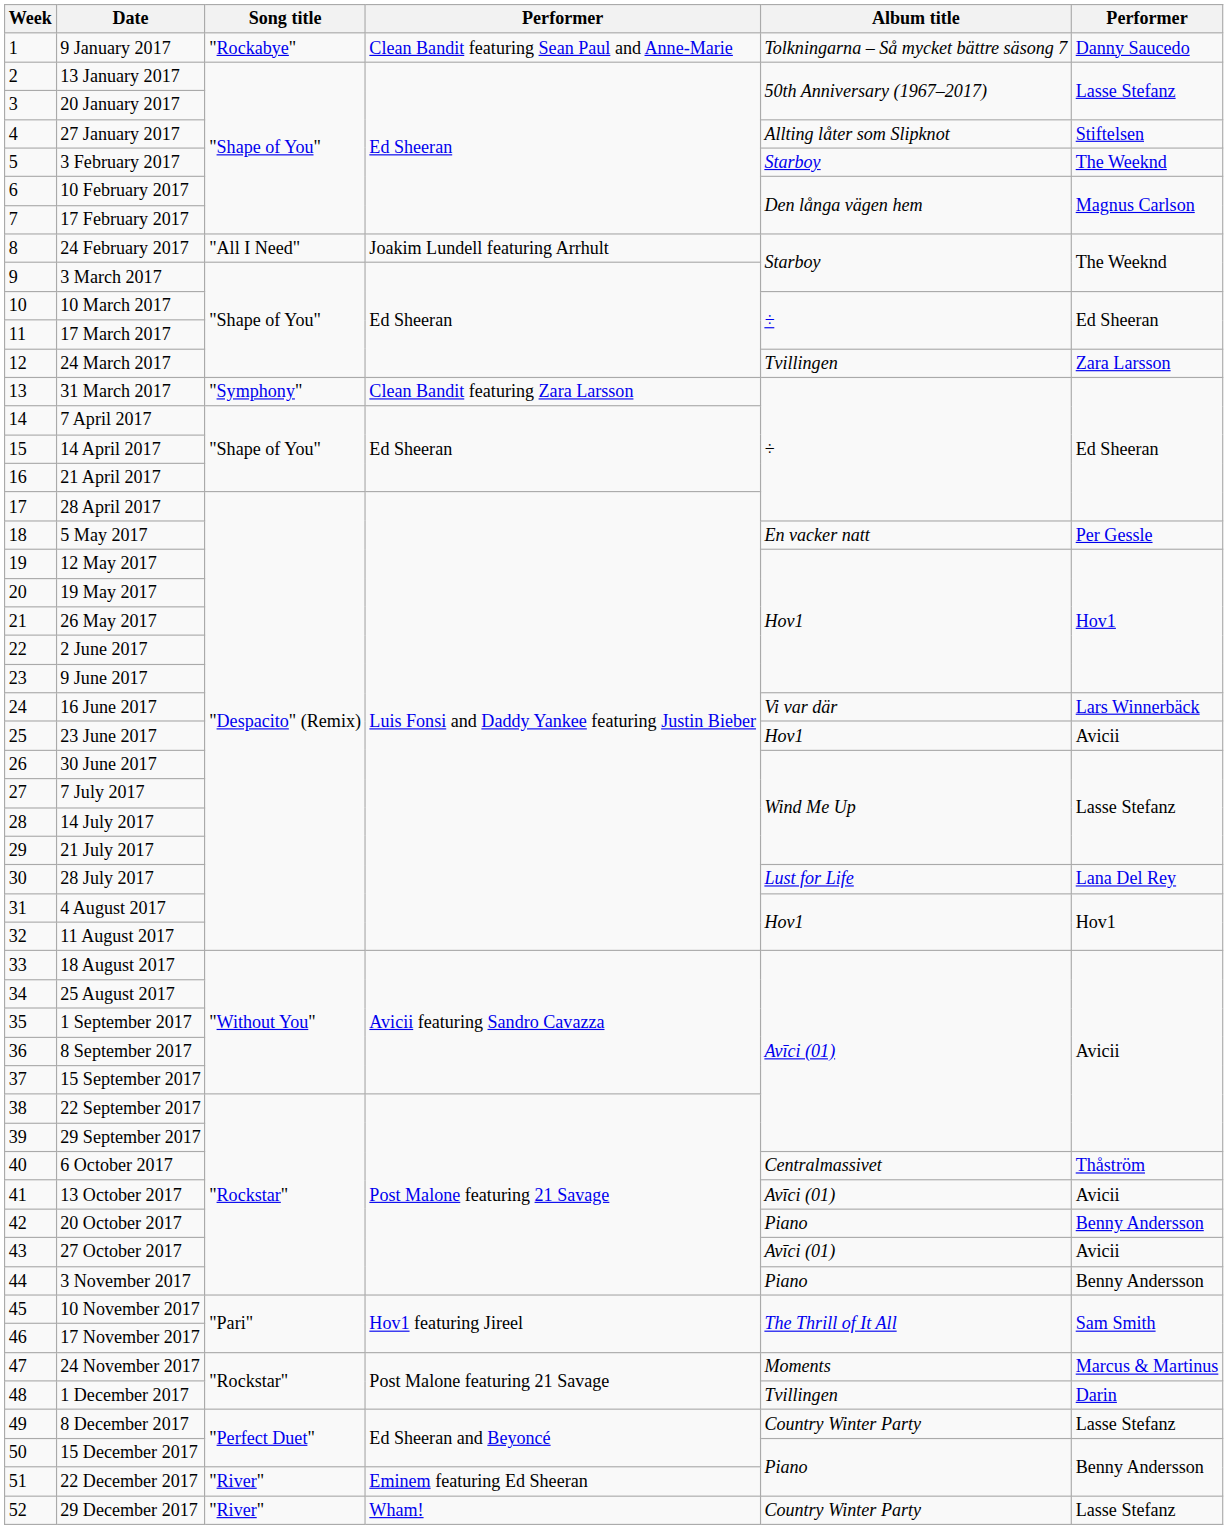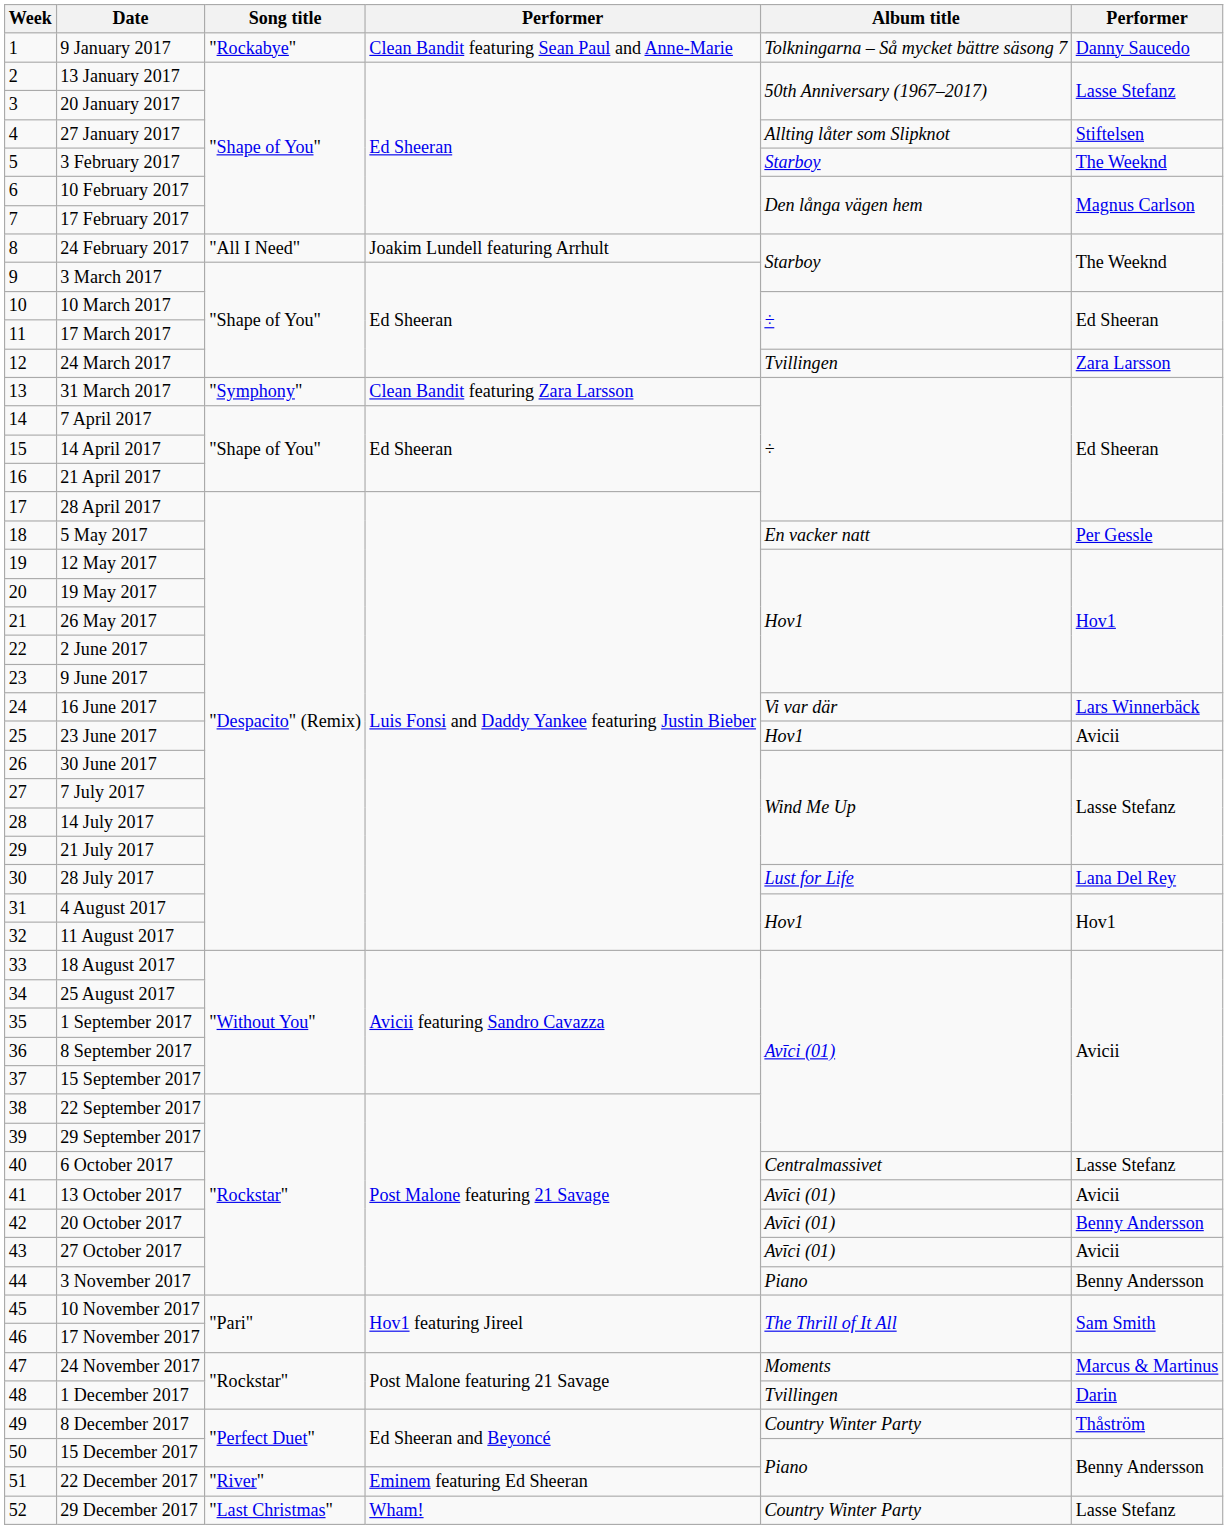 <table class="wikitable">
 <tr>
 <th>Week</th>
 <th>Date</th>
 <th>Song title</th>
 <th>Performer</th>
 <th>Album title</th>
 <th>Performer</th>
 </tr>
 <tr>
 <td>1</td>
 <td>9 January 2017</td>
 <td>"<a href='#'>Rockabye</a>"</td>
 <td><a href='#'>Clean Bandit</a> featuring <a href='#'>Sean Paul</a> and <a href='#'>Anne-Marie</a></td>
 <td><em>Tolkningarna – Så mycket bättre säsong 7</em></td>
 <td><a href='#'>Danny Saucedo</a></td>
 </tr>
 <tr>
 <td>2</td>
 <td>13 January 2017</td>
 <td rowspan="6">"<a href='#'>Shape of You</a>"</td>
 <td rowspan="6"><a href='#'>Ed Sheeran</a></td>
 <td rowspan="2"><em>50th Anniversary (1967–2017)</em></td>
 <td rowspan="2"><a href='#'>Lasse Stefanz</a></td>
 </tr>
 <tr>
 <td>3</td>
 <td>20 January 2017</td>
 </tr>
 <tr>
 <td>4</td>
 <td>27 January 2017</td>
 <td><em>Allting låter som Slipknot</em></td>
 <td><a href='#'>Stiftelsen</a></td>
 </tr>
 <tr>
 <td>5</td>
 <td>3 February 2017</td>
 <td><em><a href='#'>Starboy</a></em></td>
 <td><a href='#'>The Weeknd</a></td>
 </tr>
 <tr>
 <td>6</td>
 <td>10 February 2017</td>
 <td rowspan="2"><em>Den långa vägen hem</em></td>
 <td rowspan="2"><a href='#'>Magnus Carlson</a></td>
 </tr>
 <tr>
 <td>7</td>
 <td>17 February 2017</td>
 </tr>
 <tr>
 <td>8</td>
 <td>24 February 2017</td>
 <td>"All I Need"</td>
 <td>Joakim Lundell featuring Arrhult</td>
 <td rowspan="2"><em>Starboy</em></td>
 <td rowspan="2">The Weeknd</td>
 </tr>
 <tr>
 <td>9</td>
 <td>3 March 2017</td>
 <td rowspan="4">"Shape of You"</td>
 <td rowspan="4">Ed Sheeran</td>
 </tr>
 <tr>
 <td>10</td>
 <td>10 March 2017</td>
 <td rowspan="2"><em><a href='#'>÷</a></em></td>
 <td rowspan="2">Ed Sheeran</td>
 </tr>
 <tr>
 <td>11</td>
 <td>17 March 2017</td>
 </tr>
 <tr>
 <td>12</td>
 <td>24 March 2017</td>
 <td><em>Tvillingen</em></td>
 <td><a href='#'>Zara Larsson</a></td>
 </tr>
 <tr>
 <td>13</td>
 <td>31 March 2017</td>
 <td>"<a href='#'>Symphony</a>"</td>
 <td><a href='#'>Clean Bandit</a> featuring <a href='#'>Zara Larsson</a></td>
 <td rowspan="5"><em>÷</em></td>
 <td rowspan="5">Ed Sheeran</td>
 </tr>
 <tr>
 <td>14</td>
 <td>7 April 2017</td>
 <td rowspan="3">"Shape of You"</td>
 <td rowspan="3">Ed Sheeran</td>
 </tr>
 <tr>
 <td>15</td>
 <td>14 April 2017</td>
 </tr>
 <tr>
 <td>16</td>
 <td>21 April 2017</td>
 </tr>
 <tr>
 <td>17</td>
 <td>28 April 2017</td>
 <td rowspan="16">"<a href='#'>Despacito</a>" (Remix)</td>
 <td rowspan="16"><a href='#'>Luis Fonsi</a> and <a href='#'>Daddy Yankee</a> featuring <a href='#'>Justin Bieber</a></td>
 </tr>
 <tr>
 <td>18</td>
 <td>5 May 2017</td>
 <td><em>En vacker natt</em></td>
 <td><a href='#'>Per Gessle</a></td>
 </tr>
 <tr>
 <td>19</td>
 <td>12 May 2017</td>
 <td rowspan="5"><em>Hov1</em></td>
 <td rowspan="5"><a href='#'>Hov1</a></td>
 </tr>
 <tr>
 <td>20</td>
 <td>19 May 2017</td>
 </tr>
 <tr>
 <td>21</td>
 <td>26 May 2017</td>
 </tr>
 <tr>
 <td>22</td>
 <td>2 June 2017</td>
 </tr>
 <tr>
 <td>23</td>
 <td>9 June 2017</td>
 </tr>
 <tr>
 <td>24</td>
 <td>16 June 2017</td>
 <td><em>Vi var där</em></td>
 <td><a href='#'>Lars Winnerbäck</a></td>
 </tr>
 <tr>
 <td>25</td>
 <td>23 June 2017</td>
 <td><em>Hov1</em></td>
 <td>Avicii</td>
 </tr>
 <tr>
 <td>26</td>
 <td>30 June 2017</td>
 <td rowspan="4"><em>Wind Me Up</em></td>
 <td rowspan="4">Lasse Stefanz</td>
 </tr>
 <tr>
 <td>27</td>
 <td>7 July 2017</td>
 </tr>
 <tr>
 <td>28</td>
 <td>14 July 2017</td>
 </tr>
 <tr>
 <td>29</td>
 <td>21 July 2017</td>
 </tr>
 <tr>
 <td>30</td>
 <td>28 July 2017</td>
 <td><em><a href='#'>Lust for Life</a></em></td>
 <td><a href='#'>Lana Del Rey</a></td>
 </tr>
 <tr>
 <td>31</td>
 <td>4 August 2017</td>
 <td rowspan="2"><em>Hov1</em></td>
 <td rowspan="2">Hov1</td>
 </tr>
 <tr>
 <td>32</td>
 <td>11 August 2017</td>
 </tr>
 <tr>
 <td>33</td>
 <td>18 August 2017</td>
 <td rowspan="5">"<a href='#'>Without You</a>"</td>
 <td rowspan="5"><a href='#'>Avicii</a> featuring <a href='#'>Sandro Cavazza</a></td>
 <td rowspan="7"><em><a href='#'>Avīci (01)</a></em></td>
 <td rowspan="7">Avicii</td>
 </tr>
 <tr>
 <td>34</td>
 <td>25 August 2017</td>
 </tr>
 <tr>
 <td>35</td>
 <td>1 September 2017</td>
 </tr>
 <tr>
 <td>36</td>
 <td>8 September 2017</td>
 </tr>
 <tr>
 <td>37</td>
 <td>15 September 2017</td>
 </tr>
 <tr>
 <td>38</td>
 <td>22 September 2017</td>
 <td rowspan="7">"<a href='#'>Rockstar</a>"</td>
 <td rowspan="7"><a href='#'>Post Malone</a> featuring <a href='#'>21 Savage</a></td>
 </tr>
 <tr>
 <td>39</td>
 <td>29 September 2017</td>
 </tr>
 <tr>
 <td>40</td>
 <td>6 October 2017</td>
 <td><em>Centralmassivet</em></td>
-<td><a href='#'>Thåström</a></td>
+<td>Lasse Stefanz</td>
 </tr>
 <tr>
 <td>41</td>
 <td>13 October 2017</td>
 <td><em>Avīci (01)</em></td>
 <td>Avicii</td>
 </tr>
 <tr>
 <td>42</td>
 <td>20 October 2017</td>
-<td><em>Piano</em></td>
+<td><em>Avīci (01)</em></td>
 <td><a href='#'>Benny Andersson</a></td>
 </tr>
 <tr>
 <td>43</td>
 <td>27 October 2017</td>
 <td><em>Avīci (01)</em></td>
 <td>Avicii</td>
 </tr>
 <tr>
 <td>44</td>
 <td>3 November 2017</td>
 <td><em>Piano</em></td>
 <td>Benny Andersson</td>
 </tr>
 <tr>
 <td>45</td>
 <td>10 November 2017</td>
 <td rowspan="2">"Pari"</td>
 <td rowspan="2"><a href='#'>Hov1</a> featuring Jireel</td>
 <td rowspan="2"><em><a href='#'>The Thrill of It All</a></em></td>
 <td rowspan="2"><a href='#'>Sam Smith</a></td>
 </tr>
 <tr>
 <td>46</td>
 <td>17 November 2017</td>
 </tr>
 <tr>
 <td>47</td>
 <td>24 November 2017</td>
 <td rowspan="2">"Rockstar"</td>
 <td rowspan="2">Post Malone featuring 21 Savage</td>
 <td><em>Moments</em></td>
 <td><a href='#'>Marcus & Martinus</a></td>
 </tr>
 <tr>
 <td>48</td>
 <td>1 December 2017</td>
 <td><em>Tvillingen</em></td>
 <td><a href='#'>Darin</a></td>
 </tr>
 <tr>
 <td>49</td>
 <td>8 December 2017</td>
 <td rowspan="2">"<a href='#'>Perfect Duet</a>"</td>
 <td rowspan="2">Ed Sheeran and <a href='#'>Beyoncé</a></td>
 <td><em>Country Winter Party</em></td>
-<td>Lasse Stefanz</td>
+<td><a href='#'>Thåström</a></td>
 </tr>
 <tr>
 <td>50</td>
 <td>15 December 2017</td>
 <td rowspan="2"><em>Piano</em></td>
 <td rowspan="2">Benny Andersson</td>
 </tr>
 <tr>
 <td>51</td>
 <td>22 December 2017</td>
 <td>"<a href='#'>River</a>"</td>
 <td><a href='#'>Eminem</a> featuring Ed Sheeran</td>
 </tr>
 <tr>
 <td>52</td>
 <td>29 December 2017</td>
-<td>"<a href='#'>River</a>"</td>
+<td>"<a href='#'>Last Christmas</a>"</td>
 <td><a href='#'>Wham!</a></td>
 <td><em>Country Winter Party</em></td>
 <td>Lasse Stefanz</td>
 </tr>
 </table>
